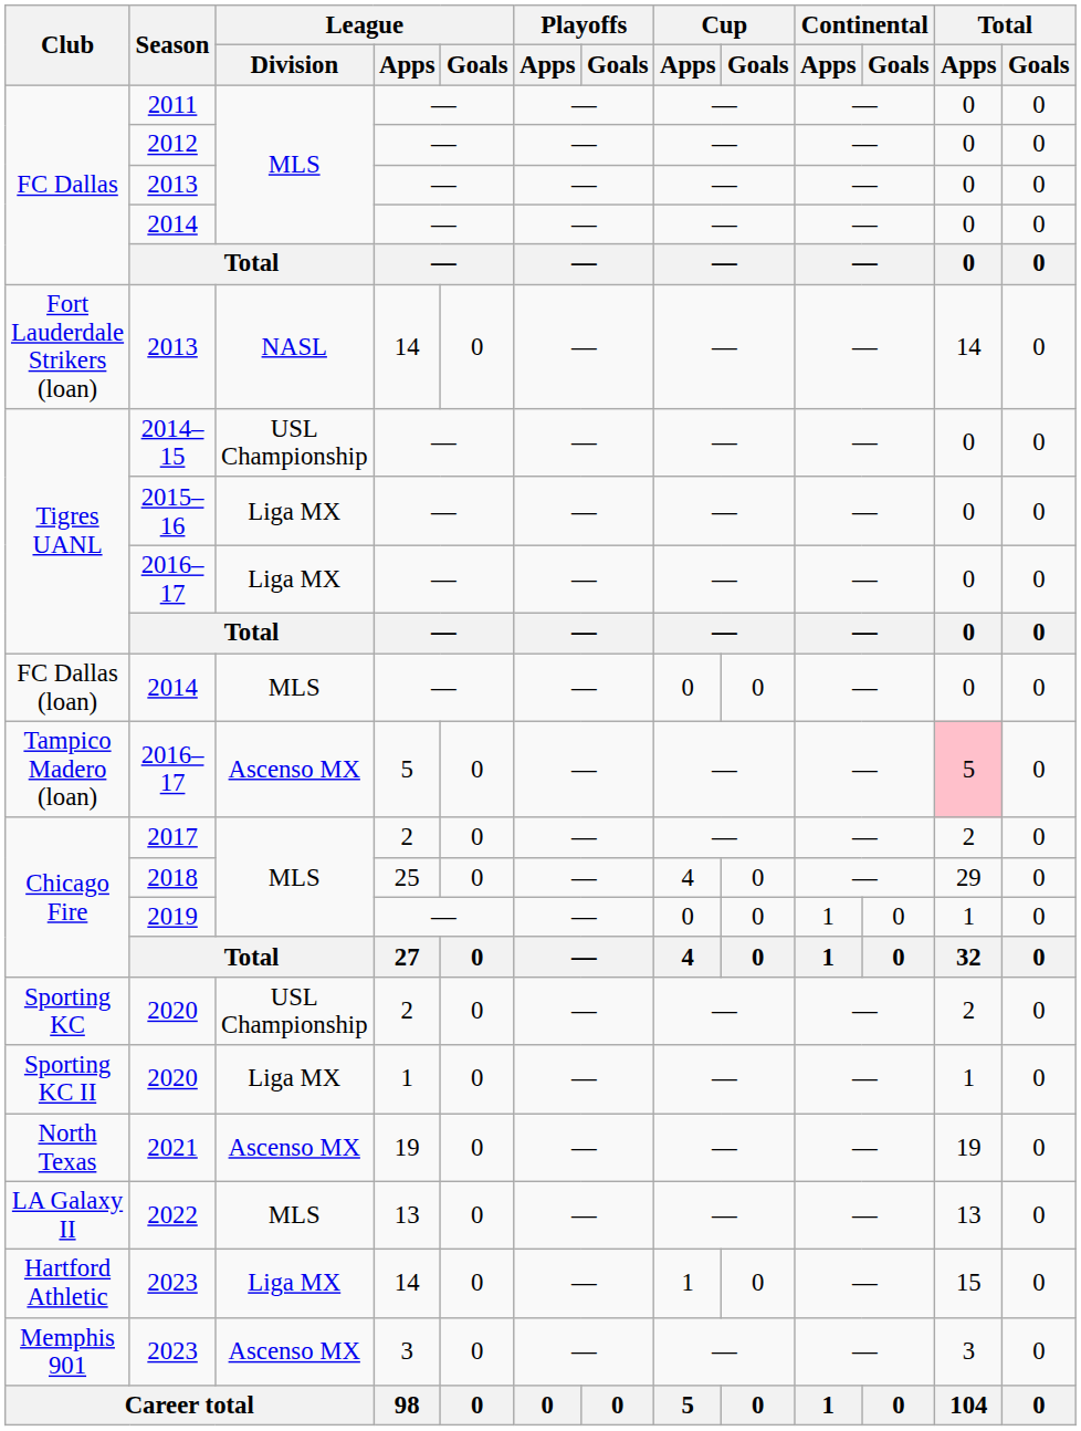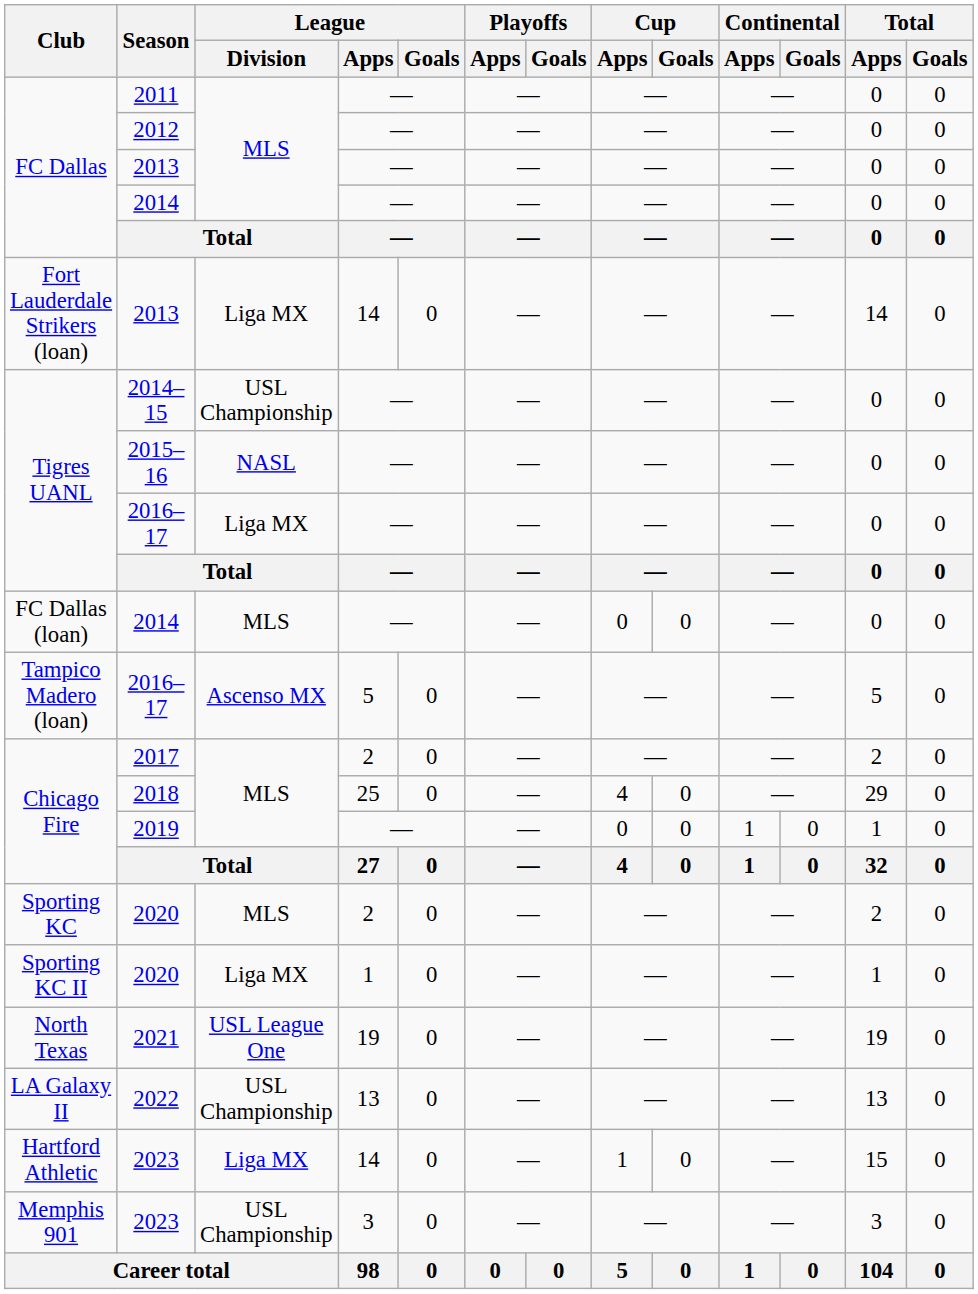 <table class="wikitable" style="text-align: center;">
 <tr>
 <th rowspan=2>Club</th>
 <th rowspan=2>Season</th>
 <th colspan=3>League</th>
 <th colspan=2>Playoffs</th>
 <th colspan=2>Cup</th>
 <th colspan=2>Continental</th>
 <th colspan=2>Total</th>
 </tr>
 <tr>
 <th>Division</th>
 <th>Apps</th>
 <th>Goals</th>
 <th>Apps</th>
 <th>Goals</th>
 <th>Apps</th>
 <th>Goals</th>
 <th>Apps</th>
 <th>Goals</th>
 <th>Apps</th>
 <th>Goals</th>
 </tr>
 <tr>
 <td rowspan=5><a href='#'>FC Dallas</a></td>
 <td><a href='#'>2011</a></td>
 <td rowspan=4><a href='#'>MLS</a></td>
 <td colspan=2>—</td>
 <td colspan="2">—</td>
 <td colspan="2">—</td>
 <td colspan="2">—</td>
 <td>0</td>
 <td>0</td>
 </tr>
 <tr>
 <td><a href='#'>2012</a></td>
 <td colspan=2>—</td>
 <td colspan="2">—</td>
 <td colspan="2">—</td>
 <td colspan="2">—</td>
 <td>0</td>
 <td>0</td>
 </tr>
 <tr>
 <td><a href='#'>2013</a></td>
 <td colspan=2>—</td>
 <td colspan="2">—</td>
 <td colspan="2">—</td>
 <td colspan="2">—</td>
 <td>0</td>
 <td>0</td>
 </tr>
 <tr>
 <td><a href='#'>2014</a></td>
 <td colspan=2>—</td>
 <td colspan="2">—</td>
 <td colspan="2">—</td>
 <td colspan="2">—</td>
 <td>0</td>
 <td>0</td>
 </tr>
 <tr>
 <th colspan=2>Total</th>
 <th colspan=2>—</th>
 <th colspan="2">—</th>
 <th colspan="2">—</th>
 <th colspan="2">—</th>
 <th>0</th>
 <th>0</th>
 </tr>
 <tr>
 <td><a href='#'>Fort Lauderdale Strikers</a> (loan)</td>
 <td><a href='#'>2013</a></td>
-<td><a href='#'>NASL</a></td>
+<td>Liga MX</td>
 <td>14</td>
 <td>0</td>
 <td colspan=2>—</td>
 <td colspan="2">—</td>
 <td colspan="2">—</td>
 <td>14</td>
 <td>0</td>
 </tr>
 <tr>
 <td rowspan=4><a href='#'>Tigres UANL</a></td>
 <td><a href='#'>2014–15</a></td>
 <td>USL Championship</td>
 <td colspan=2>—</td>
 <td colspan="2">—</td>
 <td colspan="2">—</td>
 <td colspan="2">—</td>
 <td>0</td>
 <td>0</td>
 </tr>
 <tr>
 <td><a href='#'>2015–16</a></td>
-<td>Liga MX</td>
+<td><a href='#'>NASL</a></td>
 <td colspan=2>—</td>
 <td colspan="2">—</td>
 <td colspan="2">—</td>
 <td colspan="2">—</td>
 <td>0</td>
 <td>0</td>
 </tr>
 <tr>
 <td><a href='#'>2016–17</a></td>
 <td>Liga MX</td>
 <td colspan=2>—</td>
 <td colspan="2">—</td>
 <td colspan="2">—</td>
 <td colspan="2">—</td>
 <td>0</td>
 <td>0</td>
 </tr>
 <tr>
 <th colspan=2>Total</th>
 <th colspan=2>—</th>
 <th colspan="2">—</th>
 <th colspan="2">—</th>
 <th colspan="2">—</th>
 <th>0</th>
 <th>0</th>
 </tr>
 <tr>
 <td>FC Dallas (loan)</td>
 <td><a href='#'>2014</a></td>
 <td>MLS</td>
 <td colspan=2>—</td>
 <td colspan="2">—</td>
 <td>0</td>
 <td>0</td>
 <td colspan="2">—</td>
 <td>0</td>
 <td>0</td>
 </tr>
 <tr>
 <td><a href='#'>Tampico Madero</a> (loan)</td>
 <td><a href='#'>2016–17</a></td>
 <td><a href='#'>Ascenso MX</a></td>
 <td>5</td>
 <td>0</td>
 <td colspan=2>—</td>
 <td colspan="2">—</td>
 <td colspan="2">—</td>
-<td style="background: pink;">5</td>
+<td>5</td>
 <td>0</td>
 </tr>
 <tr>
 <td rowspan=4><a href='#'>Chicago Fire</a></td>
 <td><a href='#'>2017</a></td>
 <td rowspan=3>MLS</td>
 <td>2</td>
 <td>0</td>
 <td colspan=2>—</td>
 <td colspan="2">—</td>
 <td colspan="2">—</td>
 <td>2</td>
 <td>0</td>
 </tr>
 <tr>
 <td><a href='#'>2018</a></td>
 <td>25</td>
 <td>0</td>
 <td colspan=2>—</td>
 <td>4</td>
 <td>0</td>
 <td colspan=2>—</td>
 <td>29</td>
 <td>0</td>
 </tr>
 <tr>
 <td><a href='#'>2019</a></td>
 <td colspan=2>—</td>
 <td colspan="2">—</td>
 <td>0</td>
 <td>0</td>
 <td>1</td>
 <td>0</td>
 <td>1</td>
 <td>0</td>
 </tr>
 <tr>
 <th colspan=2>Total</th>
 <th>27</th>
 <th>0</th>
 <th colspan=2>—</th>
 <th>4</th>
 <th>0</th>
 <th>1</th>
 <th>0</th>
 <th>32</th>
 <th>0</th>
 </tr>
 <tr>
 <td><a href='#'>Sporting KC</a></td>
 <td><a href='#'>2020</a></td>
-<td>USL Championship</td>
+<td>MLS</td>
 <td>2</td>
 <td>0</td>
 <td colspan="2">—</td>
 <td colspan="2">—</td>
 <td colspan="2">—</td>
 <td>2</td>
 <td>0</td>
 </tr>
 <tr>
 <td><a href='#'>Sporting KC II</a></td>
 <td><a href='#'>2020</a></td>
 <td>Liga MX</td>
 <td>1</td>
 <td>0</td>
 <td colspan="2">—</td>
 <td colspan="2">—</td>
 <td colspan="2">—</td>
 <td>1</td>
 <td>0</td>
 </tr>
 <tr>
 <td><a href='#'>North Texas</a></td>
 <td><a href='#'>2021</a></td>
-<td><a href='#'>Ascenso MX</a></td>
+<td><a href='#'>USL League One</a></td>
 <td>19</td>
 <td>0</td>
 <td colspan="2">—</td>
 <td colspan="2">—</td>
 <td colspan="2">—</td>
 <td>19</td>
 <td>0</td>
 </tr>
 <tr>
 <td><a href='#'>LA Galaxy II</a></td>
 <td><a href='#'>2022</a></td>
-<td>MLS</td>
+<td>USL Championship</td>
 <td>13</td>
 <td>0</td>
 <td colspan="2">—</td>
 <td colspan="2">—</td>
 <td colspan="2">—</td>
 <td>13</td>
 <td>0</td>
 </tr>
 <tr>
 <td><a href='#'>Hartford Athletic</a></td>
 <td><a href='#'>2023</a></td>
 <td><a href='#'>Liga MX</a></td>
 <td>14</td>
 <td>0</td>
 <td colspan="2">—</td>
 <td>1</td>
 <td>0</td>
 <td colspan="2">—</td>
 <td>15</td>
 <td>0</td>
 </tr>
 <tr>
 <td><a href='#'>Memphis 901</a></td>
 <td><a href='#'>2023</a></td>
-<td><a href='#'>Ascenso MX</a></td>
+<td>USL Championship</td>
 <td>3</td>
 <td>0</td>
 <td colspan="2">—</td>
 <td colspan="2">—</td>
 <td colspan="2">—</td>
 <td>3</td>
 <td>0</td>
 </tr>
 <tr>
 <th colspan="3">Career total</th>
 <th>98</th>
 <th>0</th>
 <th>0</th>
 <th>0</th>
 <th>5</th>
 <th>0</th>
 <th>1</th>
 <th>0</th>
 <th>104</th>
 <th>0</th>
 </tr>
 </table>
